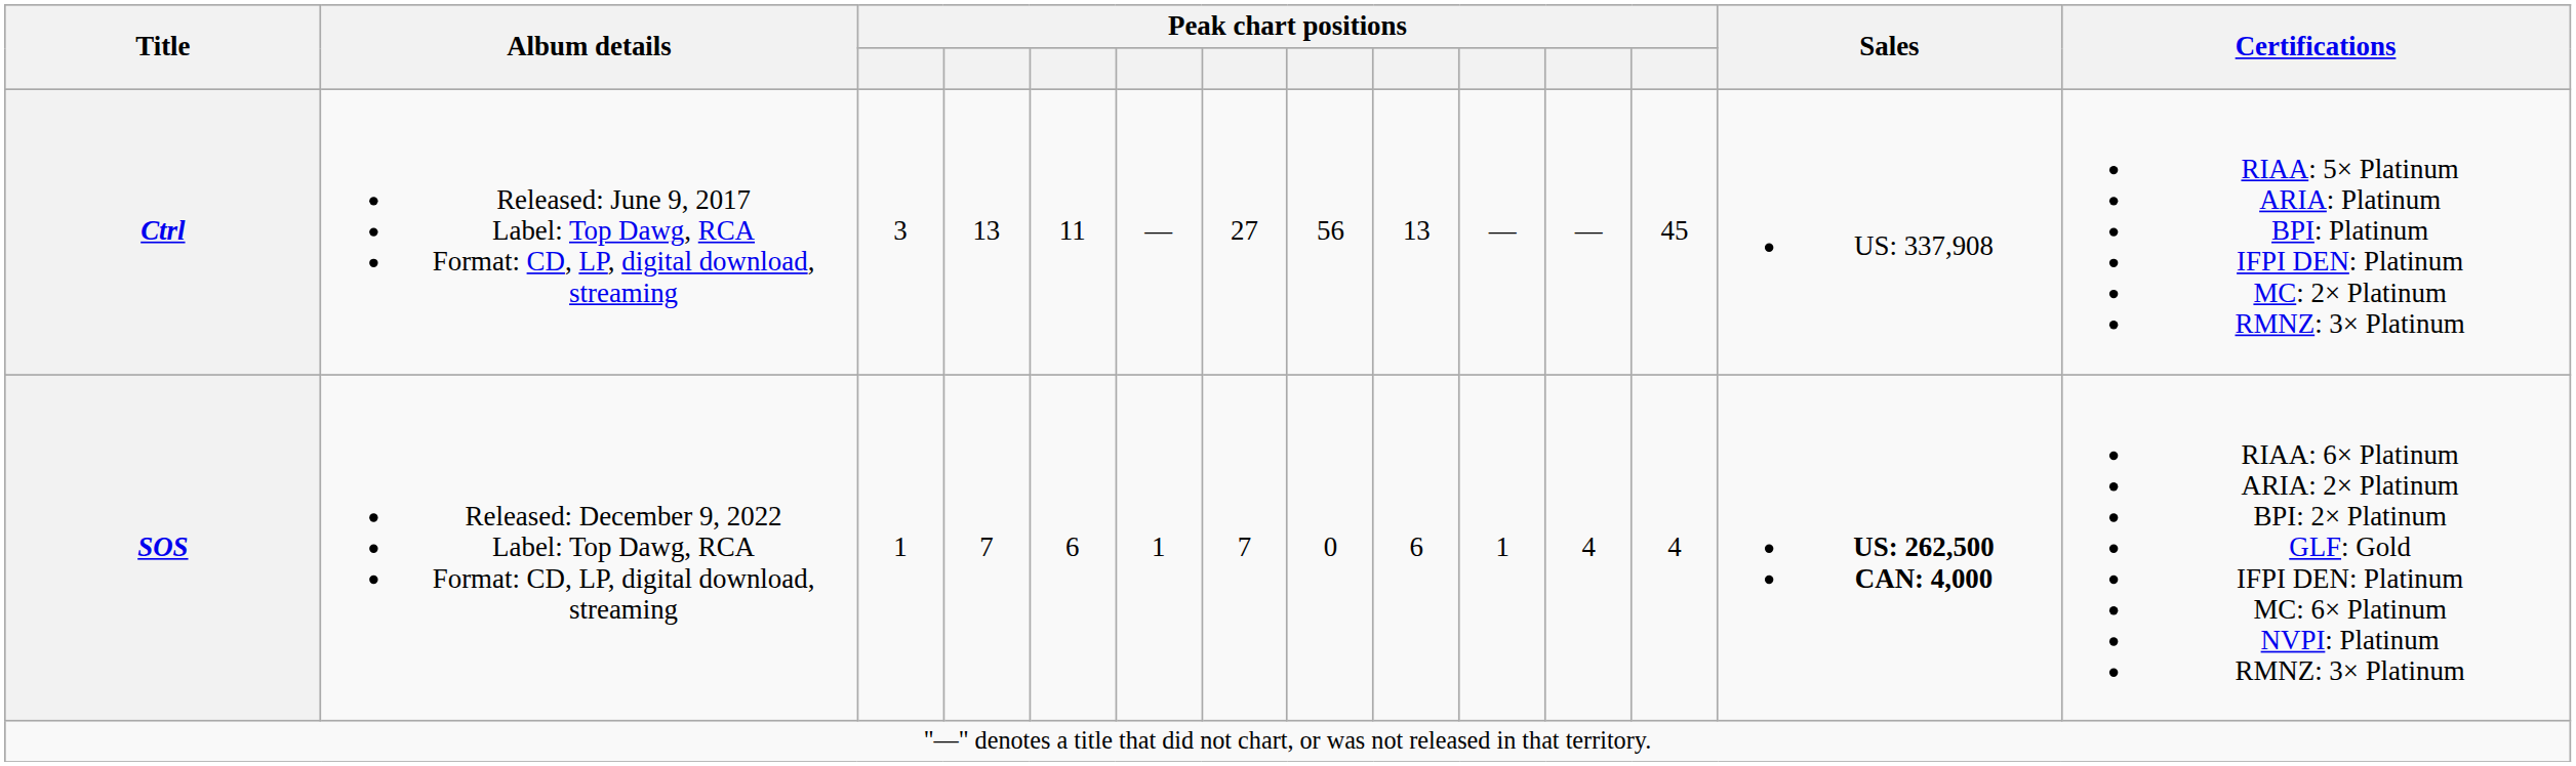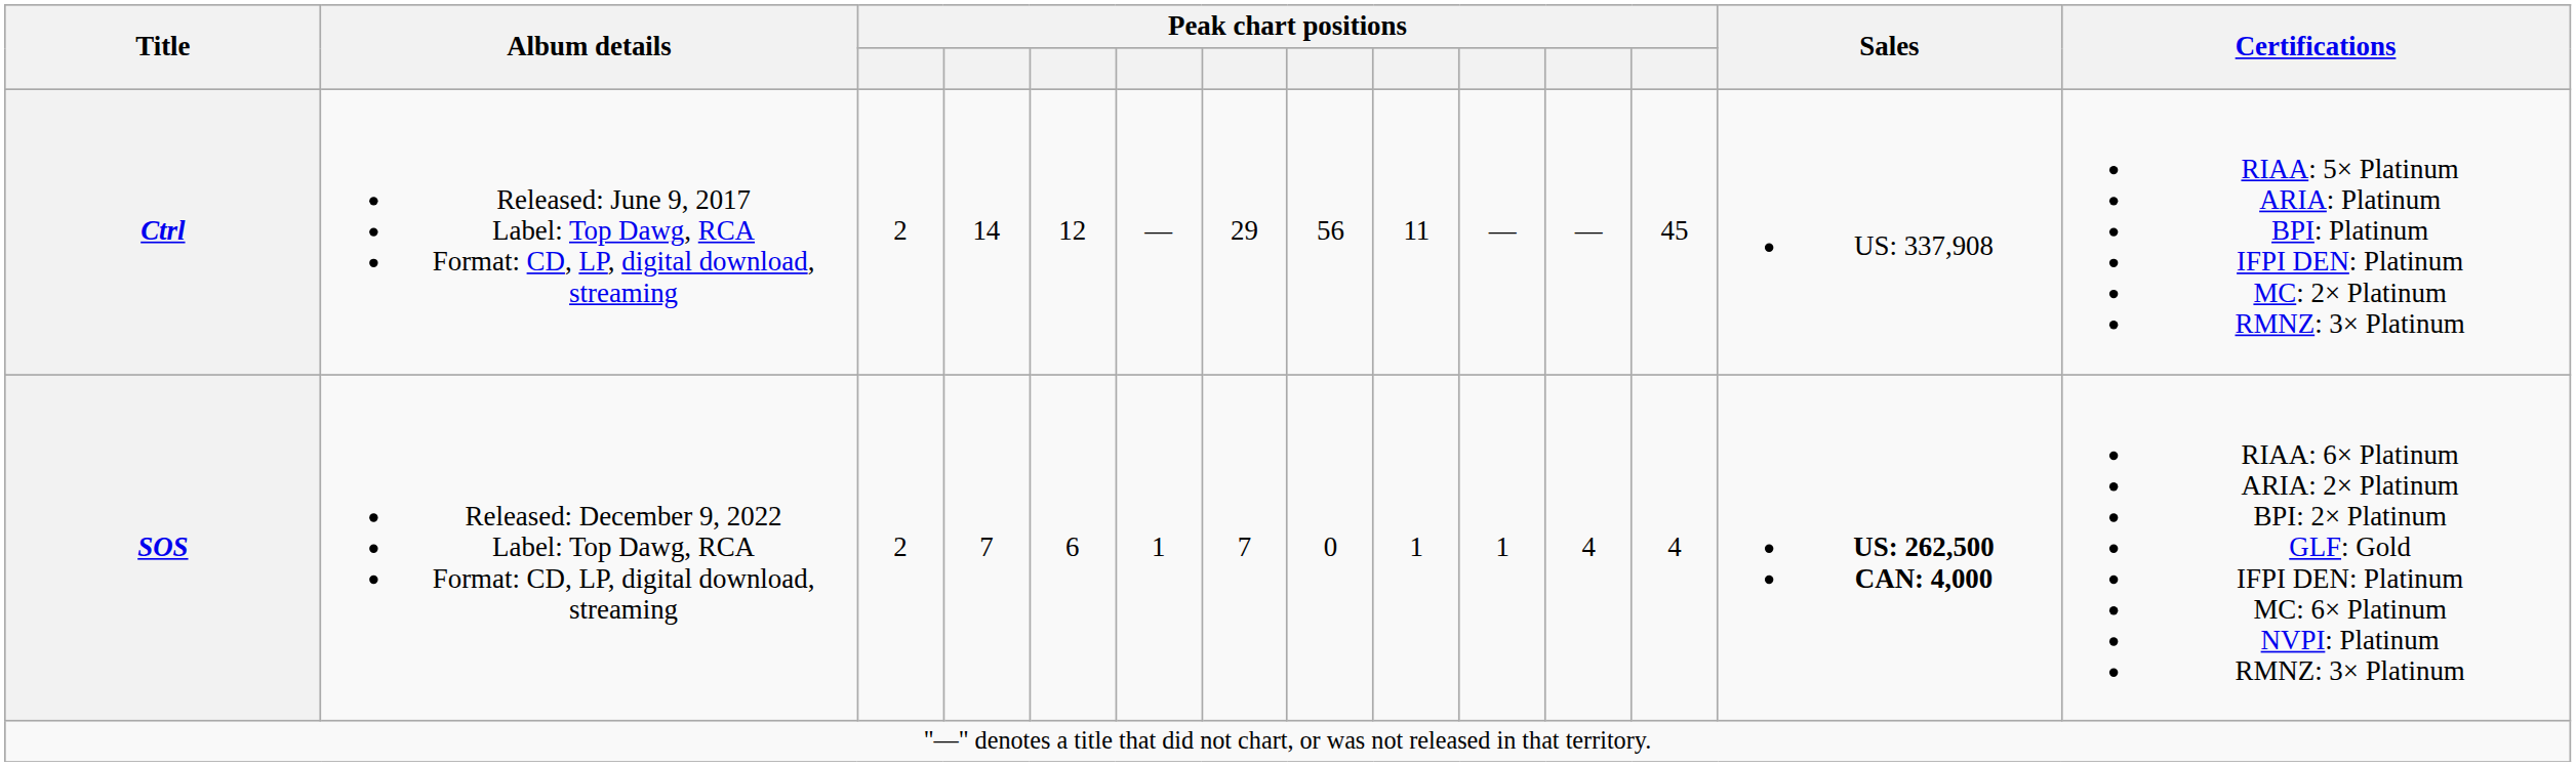 <table class="wikitable plainrowheaders" style="text-align:center;">
 <tr>
 <th scope="col" rowspan="2" style="width:11em;">Title</th>
 <th scope="col" rowspan="2" style="width:19em;">Album details</th>
 <th scope="col" colspan="10">Peak chart positions</th>
 <th scope="col" rowspan="2" style="width:12em;">Sales</th>
 <th scope="col" rowspan="2" style="width:18em;"><a href='#'>Certifications</a></th>
 </tr>
 <tr>
 <th scope="col" style="width:3em;font-size:90%;"><a href='#'></a><br></th>
 <th scope="col" style="width:3em;font-size:90%;"><a href='#'></a><br></th>
 <th scope="col" style="width:3em;font-size:90%;"><a href='#'></a><br></th>
 <th scope="col" style="width:3em;font-size:90%;"><a href='#'></a><br></th>
 <th scope="col" style="width:3em;font-size:90%;"><a href='#'></a><br></th>
 <th scope="col" style="width:3em;font-size:90%;"><a href='#'></a><br></th>
 <th scope="col" style="width:3em;font-size:90%;"><a href='#'></a><br></th>
 <th scope="col" style="width:3em;font-size:90%;"><a href='#'></a><br></th>
 <th scope="col" style="width:3em;font-size:90%;"><a href='#'></a><br></th>
 <th scope="col" style="width:3em;font-size:90%;"><a href='#'></a><br></th>
 </tr>
 <tr>
 <th scope="row"><em><a href='#'>Ctrl</a></em></th>
 <td><br><ul><li>Released: June 9, 2017</li><li>Label: <a href='#'>Top Dawg</a>, <a href='#'>RCA</a></li><li>Format: <a href='#'>CD</a>, <a href='#'>LP</a>, <a href='#'>digital download</a>, <a href='#'>streaming</a></li></ul></td>
-<td>3</td>
-<td>13</td>
+<td>2</td>
+<td>14</td>
+<td>12</td>
+<td>—</td>
+<td>29</td>
+<td>56</td>
 <td>11</td>
-<td>—</td>
-<td>27</td>
-<td>56</td>
-<td>13</td>
 <td>—</td>
 <td>—</td>
 <td>45</td>
 <td><br><ul><li>US: 337,908</li></ul></td>
 <td><br><ul><li><a href='#'>RIAA</a>: 5× Platinum</li><li><a href='#'>ARIA</a>: Platinum</li><li><a href='#'>BPI</a>: Platinum</li><li><a href='#'>IFPI DEN</a>: Platinum</li><li><a href='#'>MC</a>: 2× Platinum</li><li><a href='#'>RMNZ</a>: 3× Platinum</li></ul></td>
 </tr>
 <tr>
 <th scope="row"><em><a href='#'>SOS</a></em></th>
 <td><br><ul><li>Released: December 9, 2022</li><li>Label: Top Dawg, RCA</li><li>Format: CD, LP, digital download, streaming</li></ul></td>
-<td>1</td>
+<td>2</td>
 <td>7</td>
 <td>6</td>
 <td>1</td>
 <td>7</td>
 <td>0</td>
-<td>6</td>
+<td>1</td>
 <td>1</td>
 <td>4</td>
 <td>4</td>
 <td><strong><br><ul><li>US: 262,500</li><li>CAN: 4,000</li></ul></strong></td>
 <td><br><ul><li>RIAA: 6× Platinum</li><li>ARIA: 2× Platinum</li><li>BPI: 2× Platinum</li><li><a href='#'>GLF</a>: Gold</li><li>IFPI DEN: Platinum</li><li>MC: 6× Platinum</li><li><a href='#'>NVPI</a>: Platinum</li><li>RMNZ: 3× Platinum</li></ul></td>
 </tr>
 <tr>
 <td colspan="14" style="font-size:90%">"—" denotes a title that did not chart, or was not released in that territory.</td>
 </tr>
 </table>
